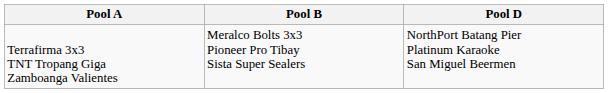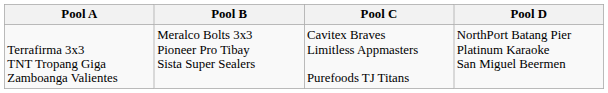 <table class=wikitable width=750>
 <tr>
 <th width=25%>Pool A</th>
 <th width=25%>Pool B</th>
+<th width=25%>Pool C</th>
 <th width=25%>Pool D</th>
 </tr>
 <tr valign=top>
 <td> <br> Terrafirma 3x3 <br> TNT Tropang Giga <br> Zamboanga Valientes</td>
 <td>Meralco Bolts 3x3 <br> Pioneer Pro Tibay <br> Sista Super Sealers</td>
+<td>Cavitex Braves <br> Limitless Appmasters <br>  <br> Purefoods TJ Titans</td>
 <td>NorthPort Batang Pier <br> Platinum Karaoke <br> San Miguel Beermen</td>
 </tr>
 </table>
